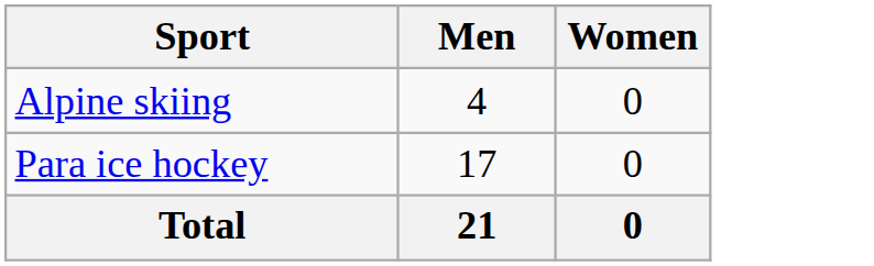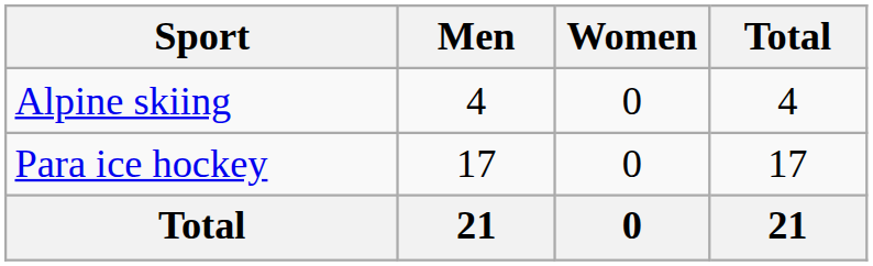 <table class="wikitable sortable" style=text-align:center>
 <tr>
 <th width=150>Sport</th>
 <th width=55>Men</th>
 <th width=55>Women</th>
+<th width=55>Total</th>
 </tr>
 <tr>
 <td align=left><a href='#'>Alpine skiing</a></td>
 <td>4</td>
 <td>0</td>
+<td>4</td>
 </tr>
 <tr>
 <td align=left><a href='#'>Para ice hockey</a></td>
 <td>17</td>
 <td>0</td>
+<td>17</td>
 </tr>
 <tr>
 <th>Total</th>
 <th>21</th>
 <th>0</th>
+<th>21</th>
 </tr>
 </table>
